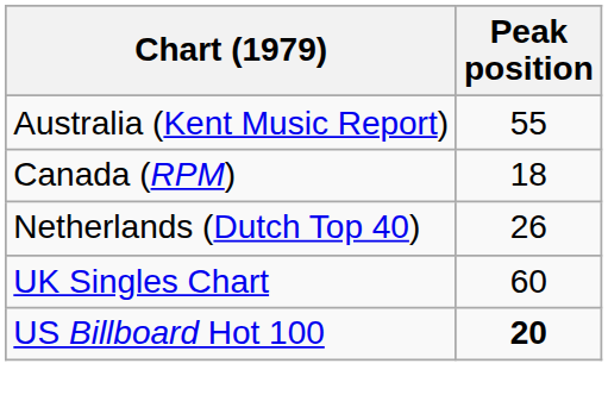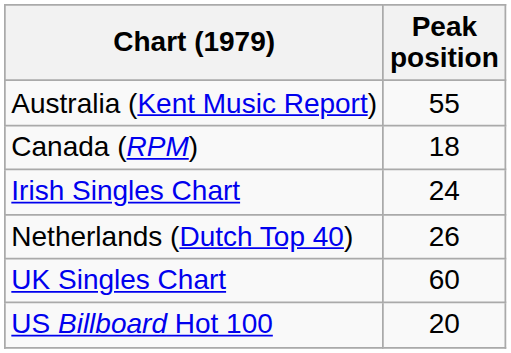 <table class="wikitable sortable">
 <tr>
 <th>Chart (1979)</th>
 <th>Peak<br>position</th>
 </tr>
 <tr>
 <td>Australia (<a href='#'>Kent Music Report</a>)</td>
 <td style="text-align:center;">55</td>
 </tr>
 <tr>
 <td>Canada (<em><a href='#'>RPM</a></em>)</td>
 <td style="text-align:center;">18</td>
 </tr>
 <tr>
+<td><a href='#'>Irish Singles Chart</a></td>
+<td style="text-align:center;">24</td>
+</tr>
+<tr>
 <td>Netherlands (<a href='#'>Dutch Top 40</a>)</td>
 <td style="text-align:center;">26</td>
 </tr>
 <tr>
 <td><a href='#'>UK Singles Chart</a></td>
 <td style="text-align:center;">60</td>
 </tr>
 <tr>
 <td><a href='#'>US <em>Billboard</em> Hot 100</a></td>
-<td style="text-align:center;"><strong>20</strong></td>
+<td style="text-align:center;">20</td>
 </tr>
 </table>
